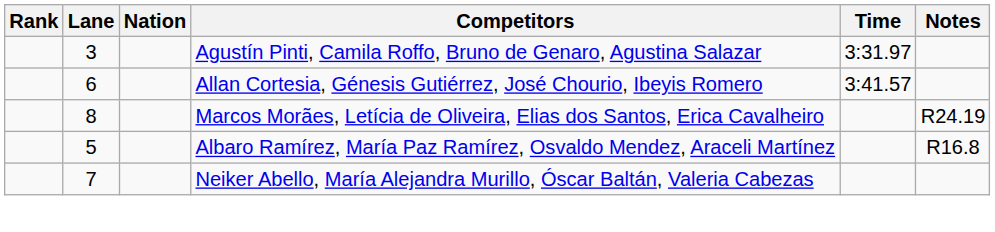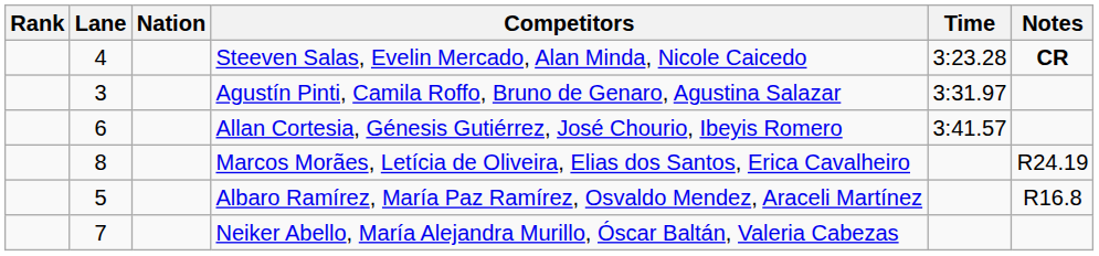 <table class="wikitable sortable" style="text-align:center; font-size:95%">
 <tr>
 <th>Rank</th>
 <th>Lane</th>
 <th>Nation</th>
 <th>Competitors</th>
 <th>Time</th>
 <th>Notes</th>
+</tr>
+<tr>
+<td></td>
+<td>4</td>
+<td align=left></td>
+<td align=left><a href='#'>Steeven Salas</a>, <a href='#'>Evelin Mercado</a>, <a href='#'>Alan Minda</a>, <a href='#'>Nicole Caicedo</a></td>
+<td>3:23.28</td>
+<td><strong>CR</strong></td>
 </tr>
 <tr>
 <td></td>
 <td>3</td>
 <td align=left></td>
 <td align=left><a href='#'>Agustín Pinti</a>, <a href='#'>Camila Roffo</a>, <a href='#'>Bruno de Genaro</a>, <a href='#'>Agustina Salazar</a></td>
 <td>3:31.97</td>
 <td></td>
 </tr>
 <tr>
 <td></td>
 <td>6</td>
 <td align=left></td>
 <td align=left><a href='#'>Allan Cortesia</a>, <a href='#'>Génesis Gutiérrez</a>, <a href='#'>José Chourio</a>, <a href='#'>Ibeyis Romero</a></td>
 <td>3:41.57</td>
 <td></td>
 </tr>
 <tr>
 <td></td>
 <td>8</td>
 <td align=left></td>
 <td align=left><a href='#'>Marcos Morães</a>, <a href='#'>Letícia de Oliveira</a>, <a href='#'>Elias dos Santos</a>, <a href='#'>Erica Cavalheiro</a></td>
 <td></td>
 <td>R24.19</td>
 </tr>
 <tr>
 <td></td>
 <td>5</td>
 <td align=left></td>
 <td align=left><a href='#'>Albaro Ramírez</a>, <a href='#'>María Paz Ramírez</a>, <a href='#'>Osvaldo Mendez</a>, <a href='#'>Araceli Martínez</a></td>
 <td></td>
 <td>R16.8</td>
 </tr>
 <tr>
 <td></td>
 <td>7</td>
 <td align=left></td>
 <td align=left><a href='#'>Neiker Abello</a>, <a href='#'>María Alejandra Murillo</a>, <a href='#'>Óscar Baltán</a>, <a href='#'>Valeria Cabezas</a></td>
 <td></td>
 <td></td>
 </tr>
 </table>
